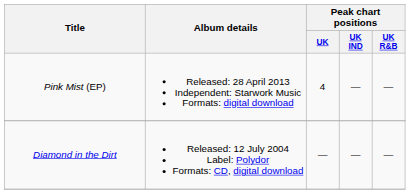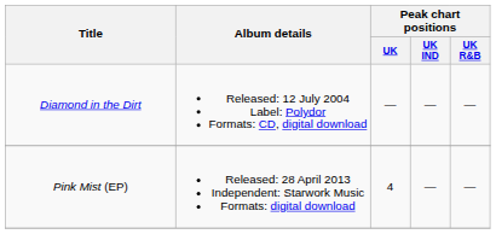 <table class="wikitable" style="text-align:center;">
 <tr>
 <th scope="col" rowspan="2" style="width:14em;">Title</th>
 <th scope="col" rowspan="2" style="width:16em;">Album details</th>
 <th scope="col" colspan="3">Peak chart positions</th>
 </tr>
 <tr>
 <th style="width:3.5em; font-size:85%"><a href='#'>UK</a></th>
 <th style="width:3.5em; font-size:85%"><a href='#'>UK<br>IND</a></th>
 <th style="width:3.5em; font-size:85%"><a href='#'>UK<br>R&B</a></th>
 </tr>
 <tr>
+<td scope="row"><em><a href='#'>Diamond in the Dirt</a></em></td>
+<td><br><ul><li>Released: 12 July 2004</li><li>Label: <a href='#'>Polydor</a></li><li>Formats: <a href='#'>CD</a>, <a href='#'>digital download</a></li></ul></td>
+<td>—</td>
+<td>—</td>
+<td>—</td>
+</tr>
+<tr>
+</tr>
+<tr>
 <td scope="row"><em>Pink Mist</em> (EP)</td>
 <td><br><ul><li>Released: 28 April 2013</li><li>Independent: Starwork Music</li><li>Formats: <a href='#'>digital download</a></li></ul></td>
 <td>4</td>
 <td>—</td>
 <td>—</td>
 </tr>
 <tr>
 </tr>
-<tr>
-<td scope="row"><em><a href='#'>Diamond in the Dirt</a></em></td>
-<td><br><ul><li>Released: 12 July 2004</li><li>Label: <a href='#'>Polydor</a></li><li>Formats: <a href='#'>CD</a>, <a href='#'>digital download</a></li></ul></td>
-<td>—</td>
-<td>—</td>
-<td>—</td>
-</tr>
-<tr>
-</tr>
 </table>
